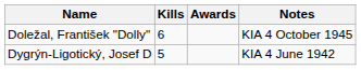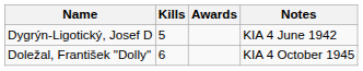 <table class=wikitable>
 <tr>
 <th>Name</th>
 <th>Kills</th>
 <th>Awards</th>
 <th>Notes</th>
 </tr>
 <tr>
+<td>Dygrýn-Ligotický, Josef D</td>
+<td>5</td>
+<td></td>
+<td>KIA 4 June 1942</td>
+</tr>
+<tr>
 <td>Doležal, František "Dolly"</td>
 <td>6</td>
 <td></td>
 <td>KIA 4 October 1945</td>
 </tr>
-<tr>
-<td>Dygrýn-Ligotický, Josef D</td>
-<td>5</td>
-<td></td>
-<td>KIA 4 June 1942</td>
-</tr>
 </table>
